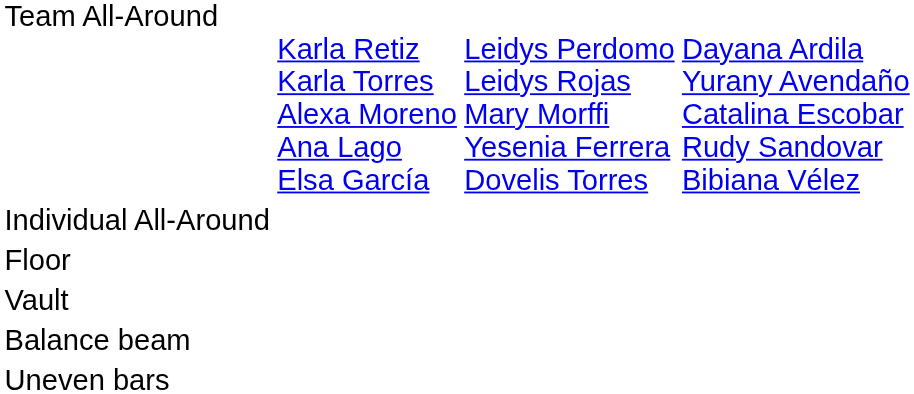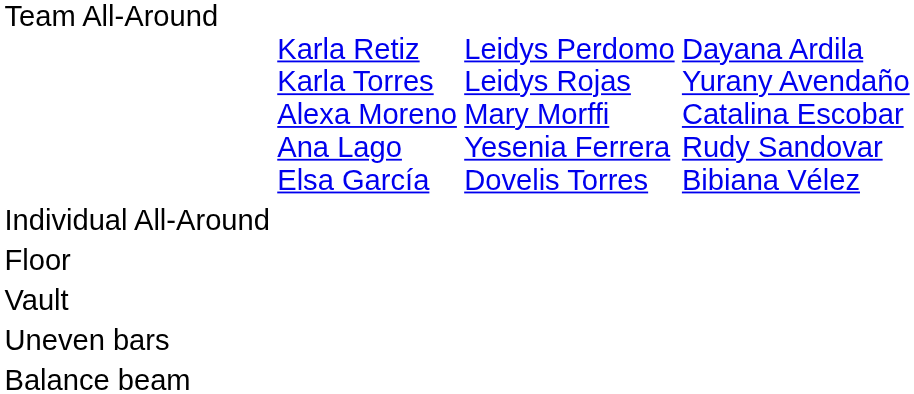 <table>
 <tr style="vertical-align:top;">
 <td>Team All-Around</td>
 <td><br><a href='#'>Karla Retiz</a><br><a href='#'>Karla Torres</a><br><a href='#'>Alexa Moreno</a><br><a href='#'>Ana Lago</a><br><a href='#'>Elsa García</a></td>
 <td><br><a href='#'>Leidys Perdomo</a><br><a href='#'>Leidys Rojas</a><br><a href='#'>Mary Morffi</a><br><a href='#'>Yesenia Ferrera</a><br><a href='#'>Dovelis Torres</a></td>
 <td><br><a href='#'>Dayana Ardila</a><br><a href='#'>Yurany Avendaño</a><br><a href='#'>Catalina Escobar</a><br><a href='#'>Rudy Sandovar</a><br><a href='#'>Bibiana Vélez</a></td>
 </tr>
 <tr>
 <td>Individual All-Around</td>
 <td></td>
 <td></td>
 <td></td>
 </tr>
 <tr>
 <td>Floor</td>
 <td></td>
 <td></td>
 <td></td>
 </tr>
 <tr>
 <td>Vault</td>
 <td></td>
 <td></td>
 <td></td>
 </tr>
 <tr>
+<td>Uneven bars</td>
+<td></td>
+<td></td>
+<td></td>
+</tr>
+<tr>
 <td>Balance beam</td>
 <td></td>
 <td></td>
 <td></td>
 </tr>
-<tr>
-<td>Uneven bars</td>
-<td></td>
-<td></td>
-<td></td>
-</tr>
 </table>
